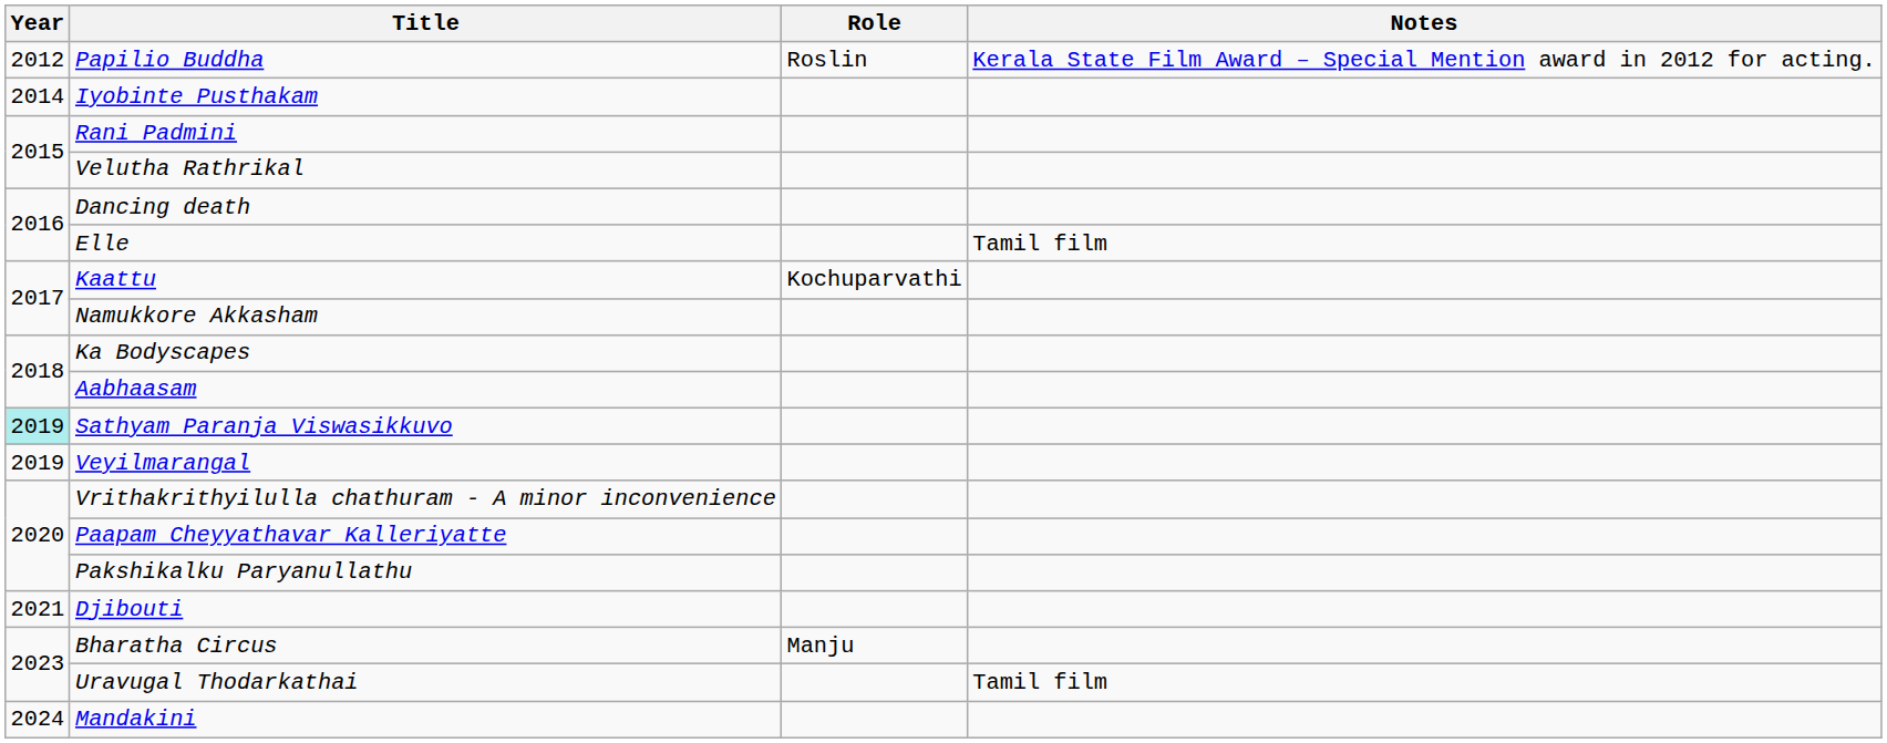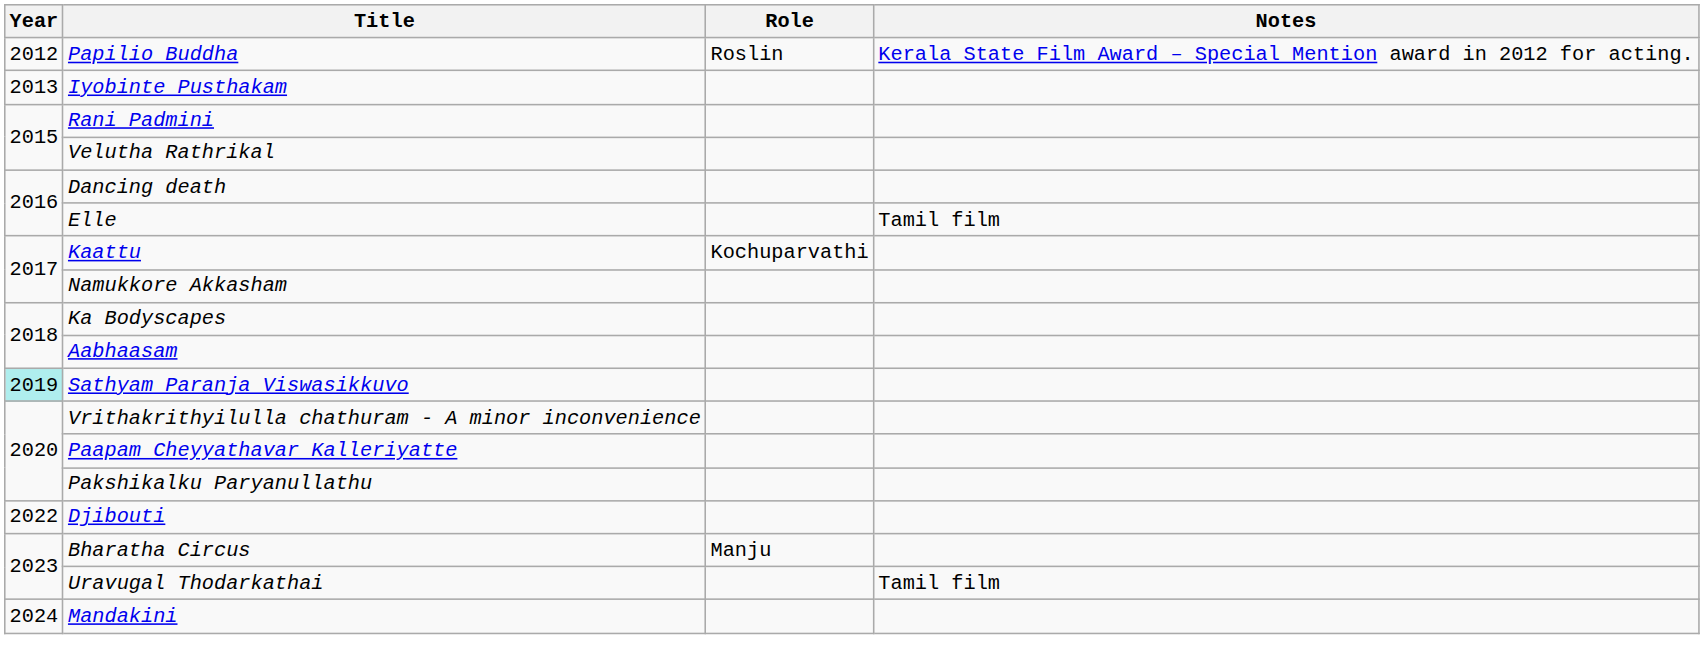 <table class="wikitable sortable">
 <tr>
 <th>Year</th>
 <th>Title</th>
 <th>Role</th>
 <th class="unsortable">Notes</th>
 </tr>
 <tr>
 <td>2012</td>
 <td><em><a href='#'>Papilio Buddha</a></em></td>
 <td>Roslin</td>
 <td><a href='#'>Kerala State Film Award – Special Mention</a> award in 2012 for acting.</td>
 </tr>
 <tr>
-<td>2014</td>
+<td>2013</td>
 <td><em><a href='#'>Iyobinte Pusthakam</a></em></td>
 <td></td>
 <td></td>
 </tr>
 <tr>
 <td rowspan=2>2015</td>
 <td><em><a href='#'>Rani Padmini</a></em></td>
 <td></td>
 <td></td>
 </tr>
 <tr>
 <td><em>Velutha Rathrikal</em></td>
 <td></td>
 <td></td>
 </tr>
 <tr>
 <td rowspan=2>2016</td>
 <td><em>Dancing death</em></td>
 <td></td>
 <td></td>
 </tr>
 <tr>
 <td><em>Elle</em></td>
 <td></td>
 <td>Tamil film</td>
 </tr>
 <tr>
 <td rowspan=2>2017</td>
 <td><em><a href='#'>Kaattu</a></em></td>
 <td>Kochuparvathi</td>
 <td></td>
 </tr>
 <tr>
 <td><em>Namukkore Akkasham</em></td>
 <td></td>
 <td></td>
 </tr>
 <tr>
 <td rowspan=2>2018</td>
 <td><em>Ka Bodyscapes</em></td>
 <td></td>
 <td></td>
 </tr>
 <tr>
 <td><em><a href='#'>Aabhaasam</a></em></td>
 <td></td>
 <td></td>
 </tr>
 <tr>
 <td style="background: paleturquoise;">2019</td>
 <td><em><a href='#'>Sathyam Paranja Viswasikkuvo</a></em></td>
 <td></td>
 <td></td>
 </tr>
 <tr>
-<td>2019</td>
-<td><em><a href='#'>Veyilmarangal</a></em></td>
-<td></td>
-<td></td>
-</tr>
-<tr>
 <td rowspan=3>2020</td>
 <td><em>Vrithakrithyilulla chathuram - A minor inconvenience</em></td>
 <td></td>
 <td></td>
 </tr>
 <tr>
 <td><em><a href='#'>Paapam Cheyyathavar Kalleriyatte</a></em></td>
 <td></td>
 <td></td>
 </tr>
 <tr>
 <td><em>Pakshikalku Paryanullathu</em></td>
 <td></td>
 <td></td>
 </tr>
 <tr>
-<td>2021</td>
+<td>2022</td>
 <td><em><a href='#'>Djibouti</a></em></td>
 <td></td>
 <td></td>
 </tr>
 <tr>
 <td rowspan=2>2023</td>
 <td><em>Bharatha Circus</em></td>
 <td>Manju</td>
 <td></td>
 </tr>
 <tr>
 <td><em>Uravugal Thodarkathai</em></td>
 <td></td>
 <td>Tamil film</td>
 </tr>
 <tr>
 <td>2024</td>
 <td><em><a href='#'>Mandakini</a></em></td>
 <td></td>
 <td></td>
 </tr>
 </table>
